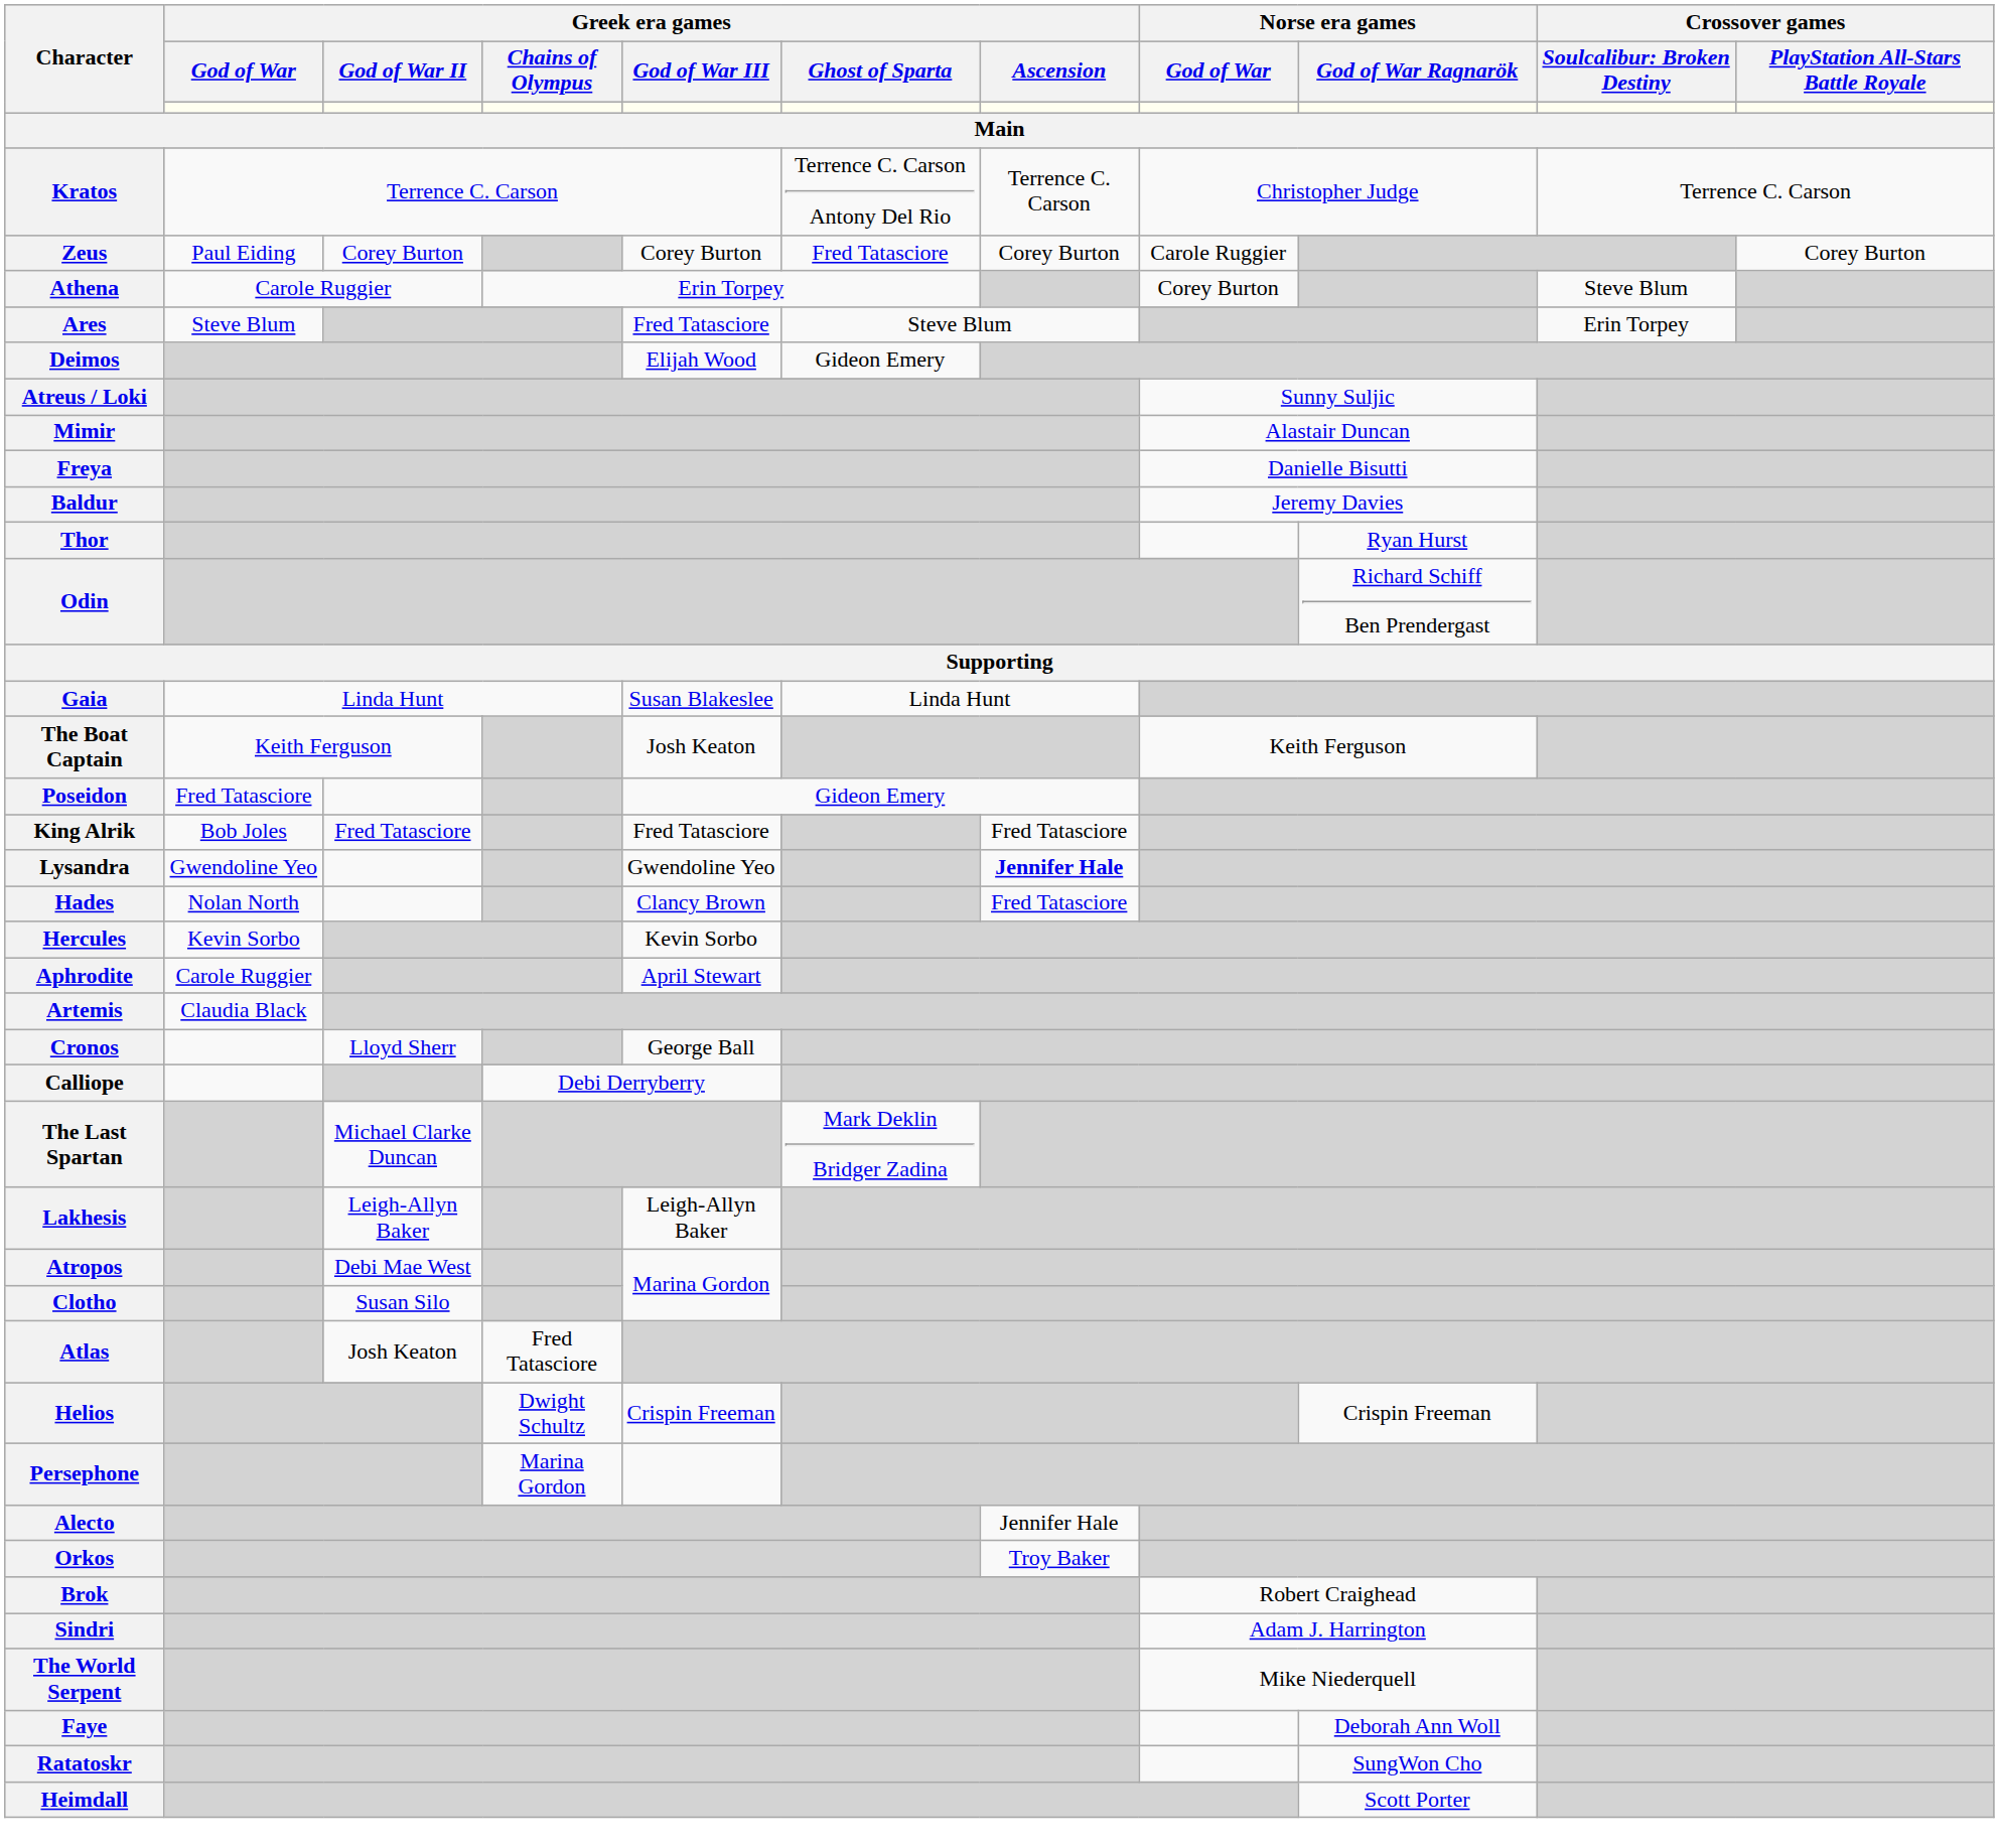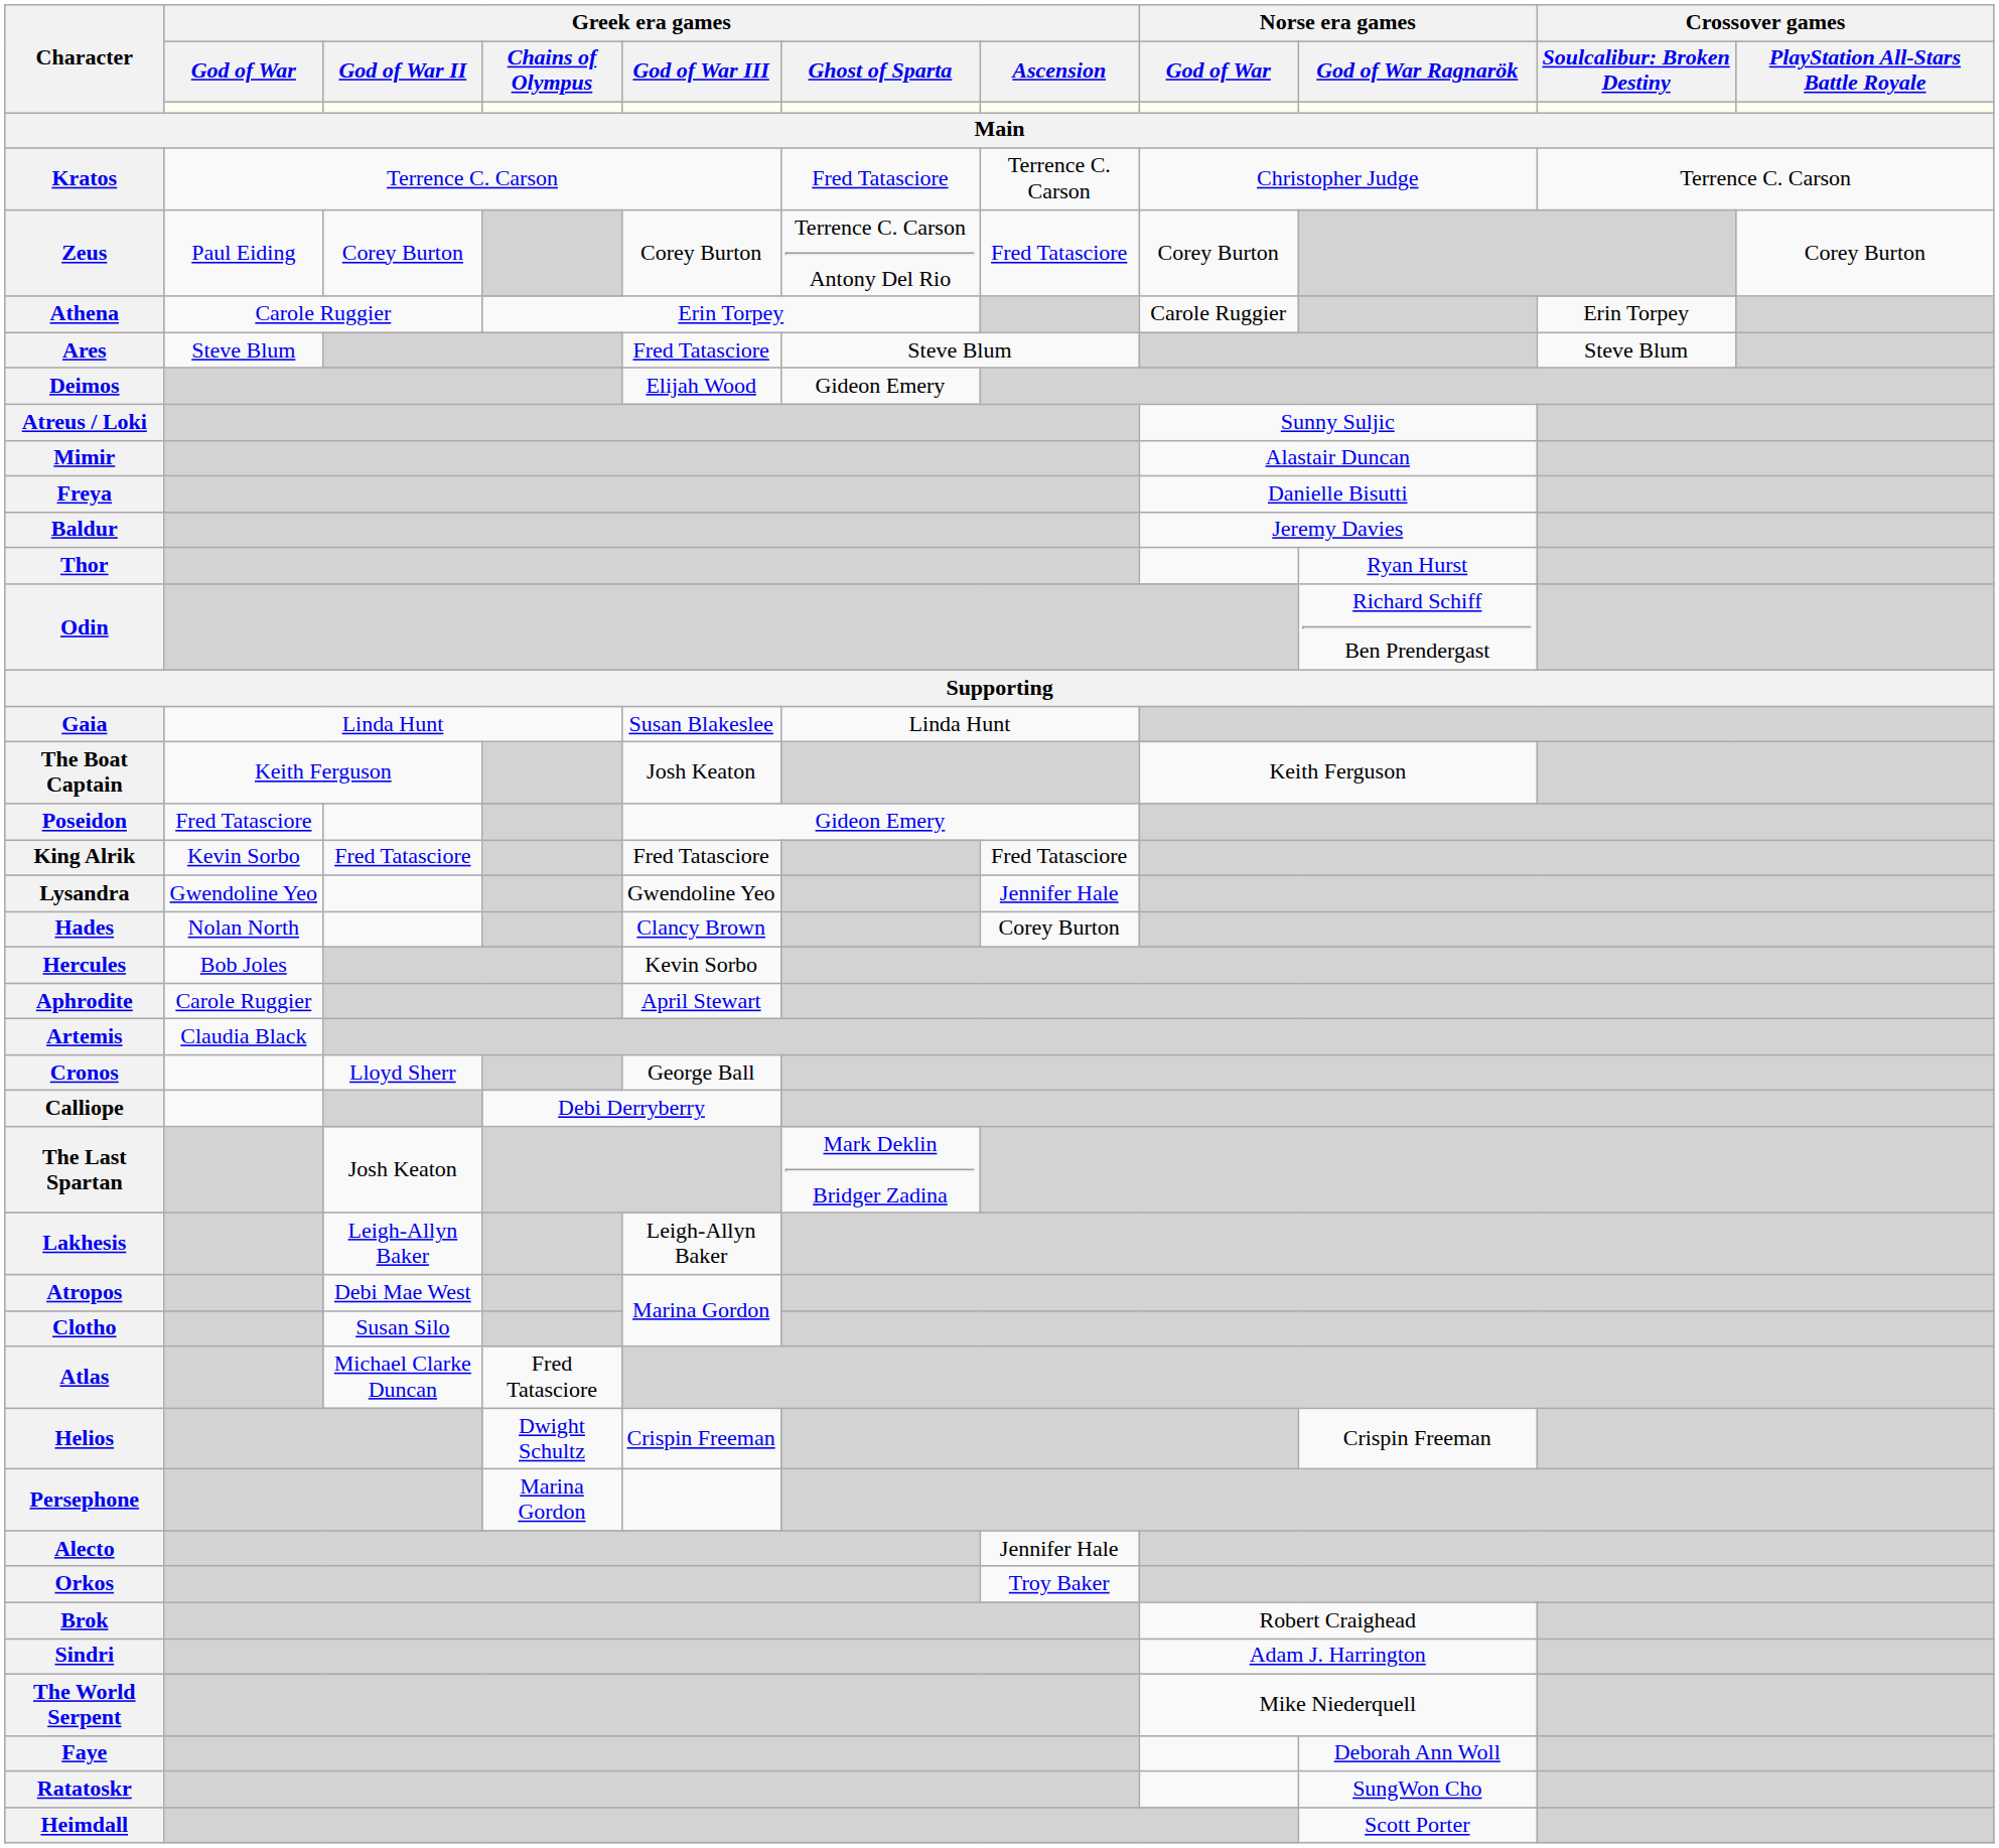 <table class="wikitable" style="text-align:center; width:99%; font-size:87%">
 <tr>
 <th rowspan="3" width="8%">Character</th>
 <th colspan="6" align="center">Greek era games</th>
 <th colspan="2" align="center">Norse era games</th>
 <th colspan="2" align="center">Crossover games</th>
 </tr>
 <tr>
 <th align="center" width="8%"><em><a href='#'>God of War</a></em></th>
 <th align="center" width="8%"><em><a href='#'>God of War II</a></em></th>
 <th align="center" width="7%"><em><a href='#'>Chains of Olympus</a></em></th>
 <th align="center" width="8%"><em><a href='#'>God of War III</a></em></th>
 <th align="center" width="10%"><em><a href='#'>Ghost of Sparta</a></em></th>
 <th align="center" width="8%"><em><a href='#'>Ascension</a></em></th>
 <th align="center" width="8%"><em><a href='#'>God of War</a></em></th>
 <th align="center" width="12%"><em><a href='#'>God of War Ragnarök</a></em></th>
 <th align="center" width="10%"><em><a href='#'>Soulcalibur: Broken Destiny</a></em></th>
 <th align="center" width="14%"><em><a href='#'>PlayStation All-Stars Battle Royale</a></em></th>
 </tr>
 <tr>
 <td style="background:ivory;"></td>
 <td style="background:ivory;"></td>
 <td style="background:ivory;"></td>
 <td style="background:ivory;"></td>
 <td style="background:ivory;"></td>
 <td style="background:ivory;"></td>
 <td style="background:ivory;"></td>
 <td style="background:ivory;"></td>
 <td style="background:ivory;"></td>
 <td style="background:ivory;"></td>
 </tr>
 <tr>
 <th scope="col" colspan="11">Main</th>
 </tr>
 <tr>
 <th><a href='#'>Kratos</a></th>
 <td colspan="4"><a href='#'>Terrence C. Carson</a></td>
-<td>Terrence C. Carson<hr>Antony Del Rio</td>
+<td><a href='#'>Fred Tatasciore</a></td>
 <td>Terrence C. Carson</td>
 <td colspan="2"><a href='#'>Christopher Judge</a></td>
 <td colspan="2">Terrence C. Carson</td>
 </tr>
 <tr>
 <th><a href='#'>Zeus</a></th>
 <td><a href='#'>Paul Eiding</a></td>
 <td><a href='#'>Corey Burton</a></td>
 <td style="background:#d3d3d3;"></td>
 <td>Corey Burton</td>
+<td>Terrence C. Carson<hr>Antony Del Rio</td>
 <td><a href='#'>Fred Tatasciore</a></td>
 <td>Corey Burton</td>
-<td>Carole Ruggier</td>
 <td colspan="2" style="background:#d3d3d3;"></td>
 <td>Corey Burton</td>
 </tr>
 <tr>
 <th><a href='#'>Athena</a></th>
 <td colspan="2"><a href='#'>Carole Ruggier</a></td>
 <td colspan="3"><a href='#'>Erin Torpey</a></td>
 <td style="background:#d3d3d3;"></td>
-<td>Corey Burton</td>
+<td>Carole Ruggier</td>
 <td style="background:#d3d3d3;"></td>
-<td>Steve Blum</td>
+<td>Erin Torpey</td>
 <td style="background:#d3d3d3;"></td>
 </tr>
 <tr>
 <th><a href='#'>Ares</a></th>
 <td><a href='#'>Steve Blum</a></td>
 <td colspan="2" style="background:#d3d3d3;"></td>
 <td><a href='#'>Fred Tatasciore</a></td>
 <td colspan="2">Steve Blum</td>
 <td colspan="2" style="background:#d3d3d3;"></td>
-<td>Erin Torpey</td>
+<td>Steve Blum</td>
 <td style="background:#d3d3d3;"></td>
 </tr>
 <tr>
 <th><a href='#'>Deimos</a></th>
 <td colspan="3" style="background:#d3d3d3;"></td>
 <td><a href='#'>Elijah Wood</a></td>
 <td>Gideon Emery</td>
 <td colspan="5" style="background:#d3d3d3;"></td>
 </tr>
 <tr>
 <th><a href='#'>Atreus / Loki</a></th>
 <td colspan="6" style="background:#d3d3d3;"></td>
 <td colspan="2"><a href='#'>Sunny Suljic</a></td>
 <td colspan="2" style="background:#d3d3d3;"></td>
 </tr>
 <tr>
 <th><a href='#'>Mimir</a></th>
 <td colspan="6" style="background:#d3d3d3;"></td>
 <td colspan="2"><a href='#'>Alastair Duncan</a></td>
 <td colspan="2" style="background:#d3d3d3;"></td>
 </tr>
 <tr>
 <th><a href='#'>Freya</a></th>
 <td colspan="6" style="background:#d3d3d3;"></td>
 <td colspan="2"><a href='#'>Danielle Bisutti</a></td>
 <td colspan="2" style="background:#d3d3d3;"></td>
 </tr>
 <tr>
 <th><a href='#'>Baldur</a></th>
 <td colspan="6" style="background:#d3d3d3;"></td>
 <td colspan="2"><a href='#'>Jeremy Davies</a></td>
 <td colspan="2" style="background:#d3d3d3;"></td>
 </tr>
 <tr>
 <th><a href='#'>Thor</a></th>
 <td colspan="6" style="background:#d3d3d3;"></td>
 <td></td>
 <td><a href='#'>Ryan Hurst</a></td>
 <td colspan="2" style="background:#d3d3d3;"></td>
 </tr>
 <tr>
 <th><a href='#'>Odin</a></th>
 <td colspan="7" style="background:#d3d3d3;"></td>
 <td><a href='#'>Richard Schiff</a><hr>Ben Prendergast</td>
 <td colspan="2" style="background:#d3d3d3;"></td>
 </tr>
 <tr>
 <th scope="col" colspan="11">Supporting</th>
 </tr>
 <tr>
 <th><a href='#'>Gaia</a></th>
 <td colspan="3"><a href='#'>Linda Hunt</a></td>
 <td><a href='#'>Susan Blakeslee</a></td>
 <td colspan="2">Linda Hunt</td>
 <td colspan="4" style="background:#d3d3d3;"></td>
 </tr>
 <tr>
 <th>The Boat Captain</th>
 <td colspan="2"><a href='#'>Keith Ferguson</a></td>
 <td style="background:#d3d3d3;"></td>
 <td>Josh Keaton</td>
 <td colspan="2" style="background:#d3d3d3;"></td>
 <td colspan="2">Keith Ferguson</td>
 <td colspan="2" style="background:#d3d3d3;"></td>
 </tr>
 <tr>
 <th><a href='#'>Poseidon</a></th>
 <td><a href='#'>Fred Tatasciore</a></td>
 <td></td>
 <td style="background:#d3d3d3;"></td>
 <td colspan="3"><a href='#'>Gideon Emery</a></td>
 <td colspan="4" style="background:#d3d3d3;"></td>
 </tr>
 <tr>
 <th>King Alrik</th>
-<td><a href='#'>Bob Joles</a></td>
+<td><a href='#'>Kevin Sorbo</a></td>
 <td><a href='#'>Fred Tatasciore</a></td>
 <td style="background:#d3d3d3;"></td>
 <td>Fred Tatasciore</td>
 <td style="background:#d3d3d3;"></td>
 <td>Fred Tatasciore</td>
 <td colspan="4" style="background:#d3d3d3;"></td>
 </tr>
 <tr>
 <th>Lysandra</th>
 <td><a href='#'>Gwendoline Yeo</a></td>
 <td></td>
 <td style="background:#d3d3d3;"></td>
 <td>Gwendoline Yeo</td>
 <td style="background:#d3d3d3;"></td>
-<td><strong><a href='#'>Jennifer Hale</a></strong></td>
+<td><a href='#'>Jennifer Hale</a></td>
 <td colspan="4" style="background:#d3d3d3;"></td>
 </tr>
 <tr>
 <th><a href='#'>Hades</a></th>
 <td><a href='#'>Nolan North</a></td>
 <td></td>
 <td style="background:#d3d3d3;"></td>
 <td><a href='#'>Clancy Brown</a></td>
 <td style="background:#d3d3d3;"></td>
-<td><a href='#'>Fred Tatasciore</a></td>
+<td>Corey Burton</td>
 <td colspan="4" style="background:#d3d3d3;"></td>
 </tr>
 <tr>
 <th><a href='#'>Hercules</a></th>
-<td><a href='#'>Kevin Sorbo</a></td>
+<td><a href='#'>Bob Joles</a></td>
 <td colspan="2" style="background:#d3d3d3;"></td>
 <td>Kevin Sorbo</td>
 <td colspan="6" style="background:#d3d3d3;"></td>
 </tr>
 <tr>
 <th><a href='#'>Aphrodite</a></th>
 <td><a href='#'>Carole Ruggier</a></td>
 <td colspan="2" style="background:#d3d3d3;"></td>
 <td><a href='#'>April Stewart</a></td>
 <td colspan="6" style="background:#d3d3d3;"></td>
 </tr>
 <tr>
 <th><a href='#'>Artemis</a></th>
 <td><a href='#'>Claudia Black</a></td>
 <td colspan="9" style="background:#d3d3d3;"></td>
 </tr>
 <tr>
 <th><a href='#'>Cronos</a></th>
 <td></td>
 <td><a href='#'>Lloyd Sherr</a></td>
 <td style="background:#d3d3d3;"></td>
 <td>George Ball</td>
 <td colspan="6" style="background:#d3d3d3;"></td>
 </tr>
 <tr>
 <th>Calliope</th>
 <td></td>
 <td style="background:#d3d3d3;"></td>
 <td colspan="2"><a href='#'>Debi Derryberry</a></td>
 <td colspan="6" style="background:#d3d3d3;"></td>
 </tr>
 <tr>
 <th>The Last Spartan</th>
 <td style="background:#d3d3d3;"></td>
-<td><a href='#'>Michael Clarke Duncan</a></td>
+<td>Josh Keaton</td>
 <td colspan="2" style="background:#d3d3d3;"></td>
 <td><a href='#'>Mark Deklin</a><hr><a href='#'>Bridger Zadina</a></td>
 <td colspan="5" style="background:#d3d3d3;"></td>
 </tr>
 <tr>
 <th><a href='#'>Lakhesis</a></th>
 <td style="background:#d3d3d3;"></td>
 <td><a href='#'>Leigh-Allyn Baker</a></td>
 <td style="background:#d3d3d3;"></td>
 <td>Leigh-Allyn Baker</td>
 <td colspan="6" style="background:#d3d3d3;"></td>
 </tr>
 <tr>
 <th><a href='#'>Atropos</a></th>
 <td style="background:#d3d3d3;"></td>
 <td><a href='#'>Debi Mae West</a></td>
 <td style="background:#d3d3d3;"></td>
 <td rowspan="2"><a href='#'>Marina Gordon</a></td>
 <td colspan="6" style="background:#d3d3d3;"></td>
 </tr>
 <tr>
 <th><a href='#'>Clotho</a></th>
 <td style="background:#d3d3d3;"></td>
 <td><a href='#'>Susan Silo</a></td>
 <td style="background:#d3d3d3;"></td>
 <td colspan="6" style="background:#d3d3d3;"></td>
 </tr>
 <tr>
 <th><a href='#'>Atlas</a></th>
 <td style="background:#d3d3d3;"></td>
-<td>Josh Keaton</td>
+<td><a href='#'>Michael Clarke Duncan</a></td>
 <td>Fred Tatasciore</td>
 <td colspan="7" style="background:#d3d3d3;"></td>
 </tr>
 <tr>
 <th><a href='#'>Helios</a></th>
 <td colspan="2" style="background:#d3d3d3;"></td>
 <td><a href='#'>Dwight Schultz</a></td>
 <td><a href='#'>Crispin Freeman</a></td>
 <td colspan="3" style="background:#d3d3d3;"></td>
 <td>Crispin Freeman</td>
 <td colspan="2" style="background:#d3d3d3;"></td>
 </tr>
 <tr>
 <th><a href='#'>Persephone</a></th>
 <td colspan="2" style="background:#d3d3d3;"></td>
 <td><a href='#'>Marina Gordon</a></td>
 <td></td>
 <td colspan="6" style="background:#d3d3d3;"></td>
 </tr>
 <tr>
 <th><a href='#'>Alecto</a></th>
 <td colspan="5" style="background:#d3d3d3;"></td>
 <td>Jennifer Hale</td>
 <td colspan="4" style="background:#d3d3d3;"></td>
 </tr>
 <tr>
 <th><a href='#'>Orkos</a></th>
 <td colspan="5" style="background:#d3d3d3;"></td>
 <td><a href='#'>Troy Baker</a></td>
 <td colspan="4" style="background:#d3d3d3;"></td>
 </tr>
 <tr>
 <th><a href='#'>Brok</a></th>
 <td colspan="6" style="background:#d3d3d3;"></td>
 <td colspan="2">Robert Craighead</td>
 <td colspan="2" style="background:#d3d3d3;"></td>
 </tr>
 <tr>
 <th><a href='#'>Sindri</a></th>
 <td colspan="6" style="background:#d3d3d3;"></td>
 <td colspan="2"><a href='#'>Adam J. Harrington</a></td>
 <td colspan="2" style="background:#d3d3d3;"></td>
 </tr>
 <tr>
 <th><a href='#'>The World Serpent</a></th>
 <td colspan="6" style="background:#d3d3d3;"></td>
 <td colspan="2">Mike Niederquell</td>
 <td colspan="2" style="background:#d3d3d3;"></td>
 </tr>
 <tr>
 <th><a href='#'>Faye</a></th>
 <td colspan="6" style="background:#d3d3d3;"></td>
 <td></td>
 <td><a href='#'>Deborah Ann Woll</a></td>
 <td colspan="2" style="background:#d3d3d3;"></td>
 </tr>
 <tr>
 <th><a href='#'>Ratatoskr</a></th>
 <td colspan="6" style="background:#d3d3d3;"></td>
 <td></td>
 <td><a href='#'>SungWon Cho</a></td>
 <td colspan="2" style="background:#d3d3d3;"></td>
 </tr>
 <tr>
 <th><a href='#'>Heimdall</a></th>
 <td colspan="7" style="background:#d3d3d3;"></td>
 <td><a href='#'>Scott Porter</a></td>
 <td colspan="2" style="background:#d3d3d3;"></td>
 </tr>
 </table>
